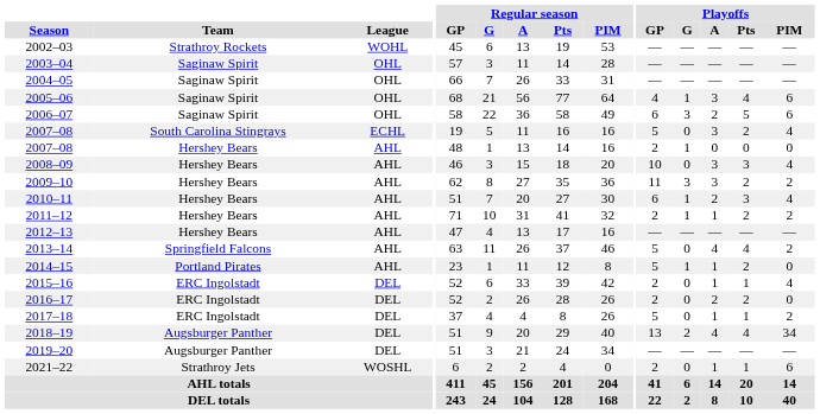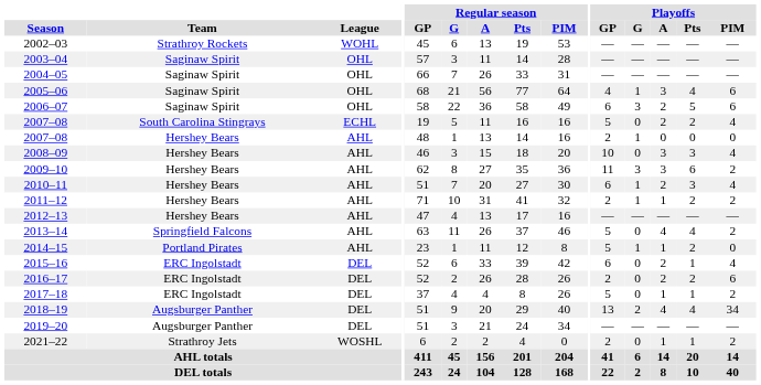 <table border="0" cellpadding="1" cellspacing="0" style="text-align:center; width:60em">
 <tr bgcolor="#e0e0e0">
 <th colspan="3" bgcolor="#ffffff"></th>
 <th rowspan="99" bgcolor="#ffffff"></th>
 <th colspan="5"><a href='#'>Regular season</a></th>
 <th rowspan="99" bgcolor="#ffffff"></th>
 <th colspan="5"><a href='#'>Playoffs</a></th>
 </tr>
 <tr bgcolor="#e0e0e0">
 <th><a href='#'>Season</a></th>
 <th>Team</th>
 <th>League</th>
 <th>GP</th>
 <th><a href='#'>G</a></th>
 <th><a href='#'>A</a></th>
 <th><a href='#'>Pts</a></th>
 <th><a href='#'>PIM</a></th>
 <th>GP</th>
 <th>G</th>
 <th>A</th>
 <th>Pts</th>
 <th>PIM</th>
 </tr>
 <tr>
 <td>2002–03</td>
 <td><a href='#'>Strathroy Rockets</a></td>
 <td><a href='#'>WOHL</a></td>
 <td>45</td>
 <td>6</td>
 <td>13</td>
 <td>19</td>
 <td>53</td>
 <td>—</td>
 <td>—</td>
 <td>—</td>
 <td>—</td>
 <td>—</td>
 </tr>
 <tr bgcolor="#f0f0f0">
 <td><a href='#'>2003–04</a></td>
 <td><a href='#'>Saginaw Spirit</a></td>
 <td><a href='#'>OHL</a></td>
 <td>57</td>
 <td>3</td>
 <td>11</td>
 <td>14</td>
 <td>28</td>
 <td>—</td>
 <td>—</td>
 <td>—</td>
 <td>—</td>
 <td>—</td>
 </tr>
 <tr>
 <td><a href='#'>2004–05</a></td>
 <td>Saginaw Spirit</td>
 <td>OHL</td>
 <td>66</td>
 <td>7</td>
 <td>26</td>
 <td>33</td>
 <td>31</td>
 <td>—</td>
 <td>—</td>
 <td>—</td>
 <td>—</td>
 <td>—</td>
 </tr>
 <tr bgcolor="#f0f0f0">
 <td><a href='#'>2005–06</a></td>
 <td>Saginaw Spirit</td>
 <td>OHL</td>
 <td>68</td>
 <td>21</td>
 <td>56</td>
 <td>77</td>
 <td>64</td>
 <td>4</td>
 <td>1</td>
 <td>3</td>
 <td>4</td>
 <td>6</td>
 </tr>
 <tr>
 <td><a href='#'>2006–07</a></td>
 <td>Saginaw Spirit</td>
 <td>OHL</td>
 <td>58</td>
 <td>22</td>
 <td>36</td>
 <td>58</td>
 <td>49</td>
 <td>6</td>
 <td>3</td>
 <td>2</td>
 <td>5</td>
 <td>6</td>
 </tr>
 <tr bgcolor="#f0f0f0">
 <td><a href='#'>2007–08</a></td>
 <td><a href='#'>South Carolina Stingrays</a></td>
 <td><a href='#'>ECHL</a></td>
 <td>19</td>
 <td>5</td>
 <td>11</td>
 <td>16</td>
 <td>16</td>
 <td>5</td>
 <td>0</td>
-<td>3</td>
+<td>2</td>
 <td>2</td>
 <td>4</td>
 </tr>
 <tr>
 <td><a href='#'>2007–08</a></td>
 <td><a href='#'>Hershey Bears</a></td>
 <td><a href='#'>AHL</a></td>
 <td>48</td>
 <td>1</td>
 <td>13</td>
 <td>14</td>
 <td>16</td>
 <td>2</td>
 <td>1</td>
 <td>0</td>
 <td>0</td>
 <td>0</td>
 </tr>
 <tr bgcolor="#f0f0f0">
 <td><a href='#'>2008–09</a></td>
 <td>Hershey Bears</td>
 <td>AHL</td>
 <td>46</td>
 <td>3</td>
 <td>15</td>
 <td>18</td>
 <td>20</td>
 <td>10</td>
 <td>0</td>
 <td>3</td>
 <td>3</td>
 <td>4</td>
 </tr>
 <tr>
 <td><a href='#'>2009–10</a></td>
 <td>Hershey Bears</td>
 <td>AHL</td>
 <td>62</td>
 <td>8</td>
 <td>27</td>
 <td>35</td>
 <td>36</td>
 <td>11</td>
 <td>3</td>
 <td>3</td>
-<td>2</td>
+<td>6</td>
 <td>2</td>
 </tr>
 <tr bgcolor="#f0f0f0">
 <td><a href='#'>2010–11</a></td>
 <td>Hershey Bears</td>
 <td>AHL</td>
 <td>51</td>
 <td>7</td>
 <td>20</td>
 <td>27</td>
 <td>30</td>
 <td>6</td>
 <td>1</td>
 <td>2</td>
 <td>3</td>
 <td>4</td>
 </tr>
 <tr>
 <td><a href='#'>2011–12</a></td>
 <td>Hershey Bears</td>
 <td>AHL</td>
 <td>71</td>
 <td>10</td>
 <td>31</td>
 <td>41</td>
 <td>32</td>
 <td>2</td>
 <td>1</td>
 <td>1</td>
 <td>2</td>
 <td>2</td>
 </tr>
 <tr bgcolor="#f0f0f0">
 <td><a href='#'>2012–13</a></td>
 <td>Hershey Bears</td>
 <td>AHL</td>
 <td>47</td>
 <td>4</td>
 <td>13</td>
 <td>17</td>
 <td>16</td>
 <td>—</td>
 <td>—</td>
 <td>—</td>
 <td>—</td>
 <td>—</td>
 </tr>
 <tr>
 <td><a href='#'>2013–14</a></td>
 <td><a href='#'>Springfield Falcons</a></td>
 <td>AHL</td>
 <td>63</td>
 <td>11</td>
 <td>26</td>
 <td>37</td>
 <td>46</td>
 <td>5</td>
 <td>0</td>
 <td>4</td>
 <td>4</td>
 <td>2</td>
 </tr>
 <tr bgcolor="#f0f0f0">
 <td><a href='#'>2014–15</a></td>
 <td><a href='#'>Portland Pirates</a></td>
 <td>AHL</td>
 <td>23</td>
 <td>1</td>
 <td>11</td>
 <td>12</td>
 <td>8</td>
 <td>5</td>
 <td>1</td>
 <td>1</td>
 <td>2</td>
 <td>0</td>
 </tr>
 <tr>
 <td><a href='#'>2015–16</a></td>
 <td><a href='#'>ERC Ingolstadt</a></td>
 <td><a href='#'>DEL</a></td>
 <td>52</td>
 <td>6</td>
 <td>33</td>
 <td>39</td>
 <td>42</td>
+<td>6</td>
+<td>0</td>
 <td>2</td>
-<td>0</td>
-<td>1</td>
 <td>1</td>
 <td>4</td>
 </tr>
 <tr bgcolor="#f0f0f0">
 <td><a href='#'>2016–17</a></td>
 <td>ERC Ingolstadt</td>
 <td>DEL</td>
 <td>52</td>
 <td>2</td>
 <td>26</td>
 <td>28</td>
 <td>26</td>
 <td>2</td>
 <td>0</td>
 <td>2</td>
 <td>2</td>
-<td>0</td>
+<td>6</td>
 </tr>
 <tr>
 <td><a href='#'>2017–18</a></td>
 <td>ERC Ingolstadt</td>
 <td>DEL</td>
 <td>37</td>
 <td>4</td>
 <td>4</td>
 <td>8</td>
 <td>26</td>
 <td>5</td>
 <td>0</td>
 <td>1</td>
 <td>1</td>
 <td>2</td>
 </tr>
 <tr bgcolor="#f0f0f0">
 <td><a href='#'>2018–19</a></td>
 <td><a href='#'>Augsburger Panther</a></td>
 <td>DEL</td>
 <td>51</td>
 <td>9</td>
 <td>20</td>
 <td>29</td>
 <td>40</td>
 <td>13</td>
 <td>2</td>
 <td>4</td>
 <td>4</td>
 <td>34</td>
 </tr>
 <tr>
 <td><a href='#'>2019–20</a></td>
 <td>Augsburger Panther</td>
 <td>DEL</td>
 <td>51</td>
 <td>3</td>
 <td>21</td>
 <td>24</td>
 <td>34</td>
 <td>—</td>
 <td>—</td>
 <td>—</td>
 <td>—</td>
 <td>—</td>
 </tr>
 <tr bgcolor="#f0f0f0">
 <td>2021–22</td>
 <td>Strathroy Jets</td>
 <td>WOSHL</td>
 <td>6</td>
 <td>2</td>
 <td>2</td>
 <td>4</td>
 <td>0</td>
 <td>2</td>
 <td>0</td>
 <td>1</td>
 <td>1</td>
-<td>6</td>
+<td>2</td>
 </tr>
 <tr bgcolor="#e0e0e0">
 <th colspan="3">AHL totals</th>
 <th>411</th>
 <th>45</th>
 <th>156</th>
 <th>201</th>
 <th>204</th>
 <th>41</th>
 <th>6</th>
 <th>14</th>
 <th>20</th>
 <th>14</th>
 </tr>
 <tr bgcolor="#e0e0e0">
 <th colspan="3">DEL totals</th>
 <th>243</th>
 <th>24</th>
 <th>104</th>
 <th>128</th>
 <th>168</th>
 <th>22</th>
 <th>2</th>
 <th>8</th>
 <th>10</th>
 <th>40</th>
 </tr>
 </table>
